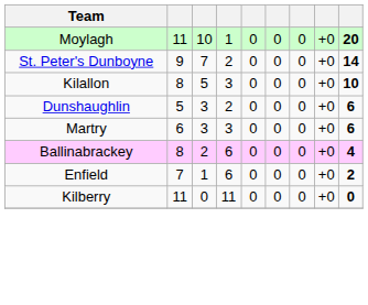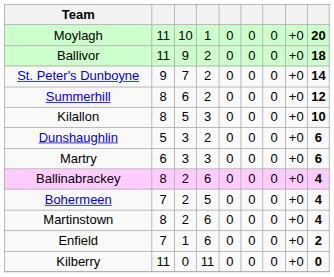 <table class="wikitable" style="text-align:center">
 <tr>
 <th width="175">Team</th>
 <th width="20"></th>
 <th width="20"></th>
 <th width="20"></th>
 <th width="20"></th>
 <th width="20"></th>
 <th width="20"></th>
 <th width="20"></th>
 <th width="20"></th>
 </tr>
 <tr style="background:#cfc;">
 <td>Moylagh</td>
 <td>11</td>
 <td>10</td>
 <td>1</td>
 <td>0</td>
 <td>0</td>
 <td>0</td>
 <td>+0</td>
 <td><strong>20</strong></td>
 </tr>
+<tr style="background:#cfc;">
+<td>Ballivor</td>
+<td>11</td>
+<td>9</td>
+<td>2</td>
+<td>0</td>
+<td>0</td>
+<td>0</td>
+<td>+0</td>
+<td><strong>18</strong></td>
+</tr>
 <tr>
 <td><a href='#'>St. Peter's Dunboyne</a></td>
 <td>9</td>
 <td>7</td>
 <td>2</td>
 <td>0</td>
 <td>0</td>
 <td>0</td>
 <td>+0</td>
 <td><strong>14</strong></td>
+</tr>
+<tr>
+<td><a href='#'>Summerhill</a></td>
+<td>8</td>
+<td>6</td>
+<td>2</td>
+<td>0</td>
+<td>0</td>
+<td>0</td>
+<td>+0</td>
+<td><strong>12</strong></td>
 </tr>
 <tr>
 <td>Kilallon</td>
 <td>8</td>
 <td>5</td>
 <td>3</td>
 <td>0</td>
 <td>0</td>
 <td>0</td>
 <td>+0</td>
 <td><strong>10</strong></td>
 </tr>
 <tr>
 <td><a href='#'>Dunshaughlin</a></td>
 <td>5</td>
 <td>3</td>
 <td>2</td>
 <td>0</td>
 <td>0</td>
 <td>0</td>
 <td>+0</td>
 <td><strong>6</strong></td>
 </tr>
 <tr>
 <td>Martry</td>
 <td>6</td>
 <td>3</td>
 <td>3</td>
 <td>0</td>
 <td>0</td>
 <td>0</td>
 <td>+0</td>
 <td><strong>6</strong></td>
 </tr>
 <tr style="background:#fcf;">
 <td>Ballinabrackey</td>
 <td>8</td>
 <td>2</td>
 <td>6</td>
 <td>0</td>
 <td>0</td>
 <td>0</td>
 <td>+0</td>
 <td><strong>4</strong></td>
 </tr>
 <tr>
+<td><a href='#'>Bohermeen</a></td>
+<td>7</td>
+<td>2</td>
+<td>5</td>
+<td>0</td>
+<td>0</td>
+<td>0</td>
+<td>+0</td>
+<td><strong>4</strong></td>
+</tr>
+<tr>
+<td>Martinstown</td>
+<td>8</td>
+<td>2</td>
+<td>6</td>
+<td>0</td>
+<td>0</td>
+<td>0</td>
+<td>+0</td>
+<td><strong>4</strong></td>
+</tr>
+<tr>
 <td>Enfield</td>
 <td>7</td>
 <td>1</td>
 <td>6</td>
 <td>0</td>
 <td>0</td>
 <td>0</td>
 <td>+0</td>
 <td><strong>2</strong></td>
 </tr>
 <tr>
 <td>Kilberry</td>
 <td>11</td>
 <td>0</td>
 <td>11</td>
 <td>0</td>
 <td>0</td>
 <td>0</td>
 <td>+0</td>
 <td><strong>0</strong></td>
 </tr>
 <tr>
 </tr>
 </table>
